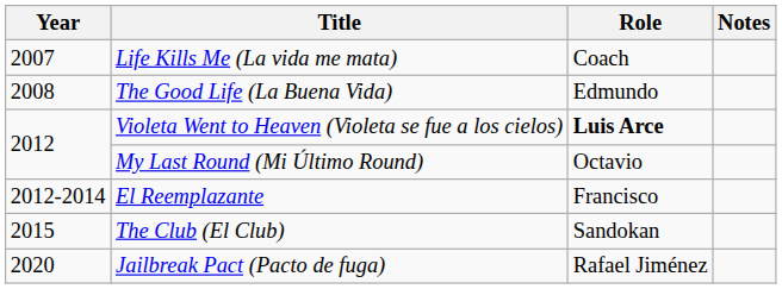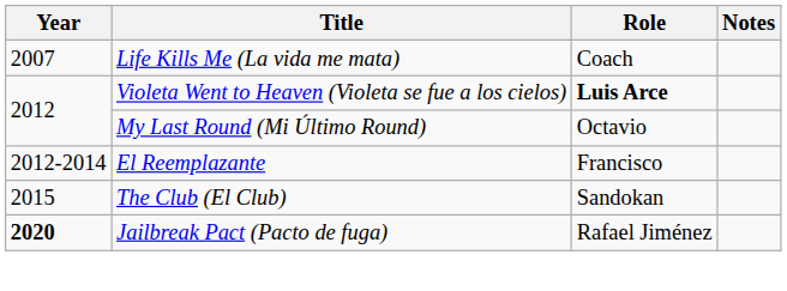 <table class="wikitable sortable">
 <tr>
 <th>Year</th>
 <th>Title</th>
 <th>Role</th>
 <th class="unsortable">Notes</th>
 </tr>
 <tr>
 <td>2007</td>
 <td><em><a href='#'>Life Kills Me</a> (La vida me mata)</em></td>
 <td>Coach</td>
-<td></td>
-</tr>
-<tr>
-<td>2008</td>
-<td><em><a href='#'>The Good Life</a> (La Buena Vida)</em></td>
-<td>Edmundo</td>
 <td></td>
 </tr>
 <tr>
 <td rowspan=2>2012</td>
 <td><em><a href='#'>Violeta Went to Heaven</a> (Violeta se fue a los cielos)</em></td>
 <td><strong>Luis Arce</strong></td>
 <td></td>
 </tr>
 <tr>
 <td><em><a href='#'>My Last Round</a> (Mi Último Round)</em></td>
 <td>Octavio</td>
 <td></td>
 </tr>
 <tr>
 <td>2012-2014</td>
 <td><em><a href='#'>El Reemplazante</a></em></td>
 <td>Francisco</td>
 <td></td>
 </tr>
 <tr>
 <td>2015</td>
 <td><em><a href='#'>The Club</a> (El Club)</em></td>
 <td>Sandokan</td>
 <td></td>
 </tr>
 <tr>
-<td>2020</td>
+<td><strong>2020</strong></td>
 <td><em><a href='#'>Jailbreak Pact</a> (Pacto de fuga)</em></td>
 <td>Rafael Jiménez</td>
 <td></td>
 </tr>
 </table>
